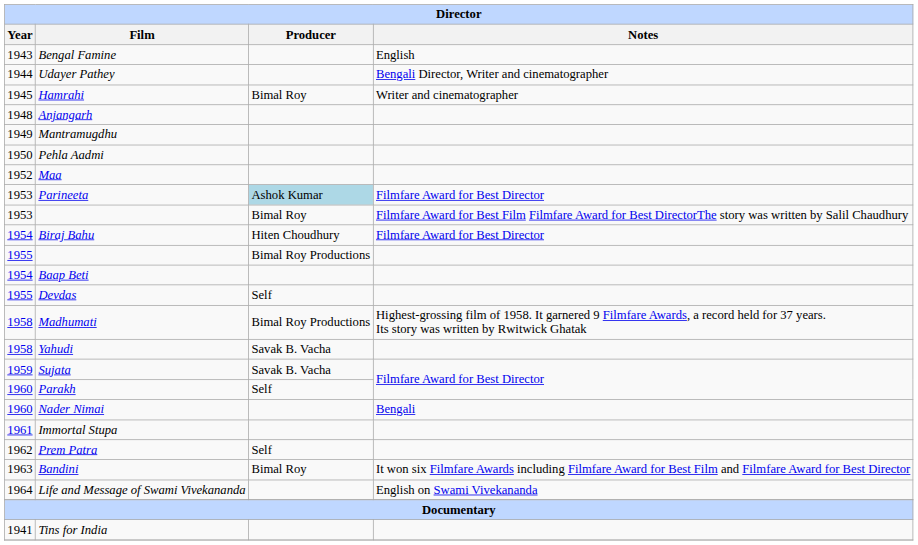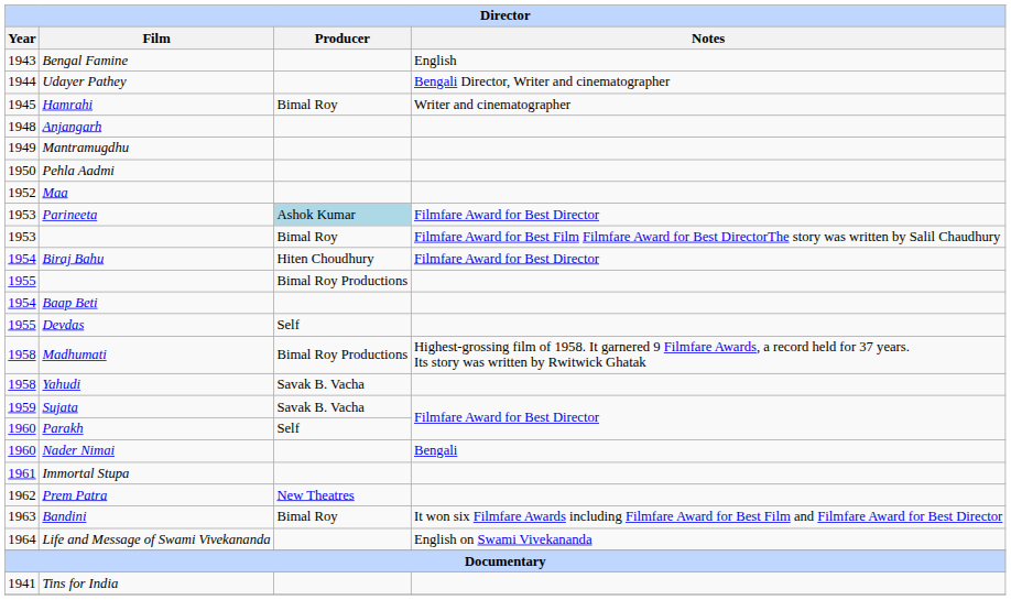 <table class="wikitable">
 <tr>
 <th colspan="4" style="background:#bfd7ff">Director</th>
 </tr>
 <tr>
 <th>Year</th>
 <th>Film</th>
 <th>Producer</th>
 <th>Notes</th>
 </tr>
 <tr>
 <td>1943</td>
 <td><em>Bengal Famine</em></td>
 <td></td>
 <td>English</td>
 </tr>
 <tr>
 <td>1944</td>
 <td><em>Udayer Pathey</em></td>
 <td></td>
 <td><a href='#'>Bengali</a> Director, Writer and cinematographer</td>
 </tr>
 <tr>
 <td>1945</td>
 <td><em><a href='#'>Hamrahi</a></em></td>
 <td>Bimal Roy</td>
 <td>Writer and cinematographer</td>
 </tr>
 <tr>
 <td>1948</td>
 <td><em><a href='#'>Anjangarh</a></em></td>
 <td></td>
 <td></td>
 </tr>
 <tr>
 <td>1949</td>
 <td><em>Mantramugdhu</em></td>
 <td></td>
 <td></td>
 </tr>
 <tr>
 <td>1950</td>
 <td><em>Pehla Aadmi</em></td>
 <td></td>
 <td></td>
 </tr>
 <tr>
 <td>1952</td>
 <td><em><a href='#'>Maa</a></em></td>
 <td></td>
 <td></td>
 </tr>
 <tr>
 <td>1953</td>
 <td><em><a href='#'>Parineeta</a></em></td>
 <td style="background: lightblue;">Ashok Kumar</td>
 <td><a href='#'>Filmfare Award for Best Director</a></td>
 </tr>
 <tr>
 <td>1953</td>
 <td></td>
 <td>Bimal Roy</td>
 <td><a href='#'>Filmfare Award for Best Film</a> <a href='#'>Filmfare Award for Best DirectorThe</a> story was written by Salil Chaudhury</td>
 </tr>
 <tr>
 <td><a href='#'>1954</a></td>
 <td><em><a href='#'>Biraj Bahu</a></em></td>
 <td>Hiten Choudhury</td>
 <td><a href='#'>Filmfare Award for Best Director</a></td>
 </tr>
 <tr>
 <td><a href='#'>1955</a></td>
 <td></td>
 <td>Bimal Roy Productions</td>
 <td></td>
 </tr>
 <tr>
 <td><a href='#'>1954</a></td>
 <td><em><a href='#'>Baap Beti</a></em></td>
 <td></td>
 <td></td>
 </tr>
 <tr>
 <td><a href='#'>1955</a></td>
 <td><em><a href='#'>Devdas</a></em></td>
 <td>Self</td>
 <td></td>
 </tr>
 <tr>
 <td><a href='#'>1958</a></td>
 <td><em><a href='#'>Madhumati</a></em></td>
 <td>Bimal Roy Productions</td>
 <td>Highest-grossing film of 1958. It garnered 9 <a href='#'>Filmfare Awards</a>, a record held for 37 years.<br>Its story was written by Rwitwick Ghatak</td>
 </tr>
 <tr>
 <td><a href='#'>1958</a></td>
 <td><em><a href='#'>Yahudi</a></em></td>
 <td>Savak B. Vacha</td>
 <td></td>
 </tr>
 <tr>
 <td><a href='#'>1959</a></td>
 <td><em><a href='#'>Sujata</a></em></td>
 <td>Savak B. Vacha</td>
 <td rowspan="2"><a href='#'>Filmfare Award for Best Director</a></td>
 </tr>
 <tr>
 <td><a href='#'>1960</a></td>
 <td><em><a href='#'>Parakh</a></em></td>
 <td>Self</td>
 </tr>
 <tr>
 <td><a href='#'>1960</a></td>
 <td><em><a href='#'>Nader Nimai</a></em></td>
 <td></td>
 <td><a href='#'>Bengali</a></td>
 </tr>
 <tr>
 <td><a href='#'>1961</a></td>
 <td><em>Immortal Stupa</em></td>
 <td></td>
 <td></td>
 </tr>
 <tr>
 <td>1962</td>
 <td><em><a href='#'>Prem Patra</a></em></td>
-<td>Self</td>
+<td><a href='#'>New Theatres</a></td>
 <td></td>
 </tr>
 <tr>
 <td>1963</td>
 <td><em><a href='#'>Bandini</a></em></td>
 <td>Bimal Roy</td>
 <td>It won six <a href='#'>Filmfare Awards</a> including <a href='#'>Filmfare Award for Best Film</a> and <a href='#'>Filmfare Award for Best Director</a></td>
 </tr>
 <tr>
 <td>1964</td>
 <td><em>Life and Message of Swami Vivekananda</em></td>
 <td></td>
 <td>English on <a href='#'>Swami Vivekananda</a></td>
 </tr>
 <tr>
 </tr>
 <tr>
 <th colspan="4" style="background:#bfd7ff">Documentary</th>
 </tr>
 <tr>
 <td>1941</td>
 <td><em>Tins for India</em></td>
 <td></td>
 <td></td>
 </tr>
 <tr>
 </tr>
 </table>
